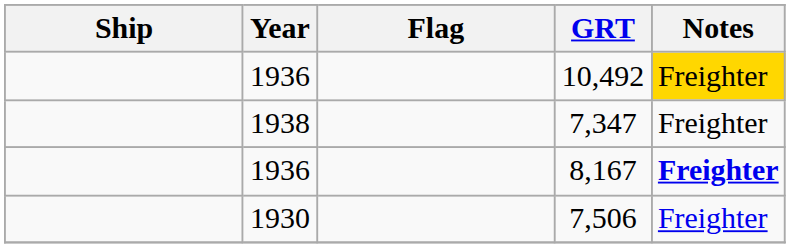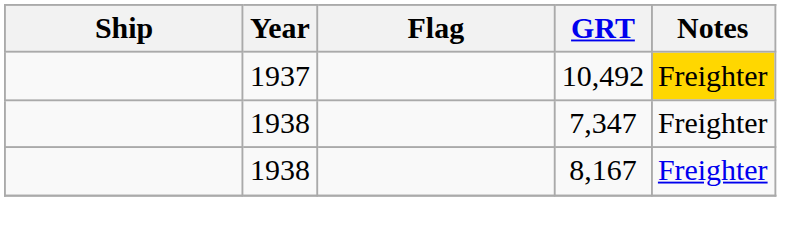 <table class="wikitable sortable">
 <tr>
 <th scope="col" width="120px">Ship</th>
 <th scope="col" width="30px">Year</th>
 <th scope="col" width="120px">Flag</th>
 <th scope="col" width="30px"><a href='#'>GRT</a></th>
 <th>Notes</th>
 </tr>
 <tr>
 <td align="left"></td>
-<td align="center">1936</td>
+<td align="center">1937</td>
 <td align="left"></td>
 <td align="center">10,492</td>
 <td align="left" style="background: gold;">Freighter</td>
 </tr>
 <tr>
 <td align="left"></td>
 <td align="center">1938</td>
 <td align="left"></td>
 <td align="center">7,347</td>
 <td align="left">Freighter</td>
 </tr>
 <tr>
 <td align="left"></td>
-<td align="center">1936</td>
+<td align="center">1938</td>
 <td align="left"></td>
 <td align="center">8,167</td>
-<td align="left"><strong><a href='#'>Freighter</a></strong></td>
-</tr>
-<tr>
-<td align="left"></td>
-<td align="center">1930</td>
-<td align="left"></td>
-<td align="center">7,506</td>
 <td align="left"><a href='#'>Freighter</a></td>
 </tr>
 <tr>
 </tr>
 </table>
